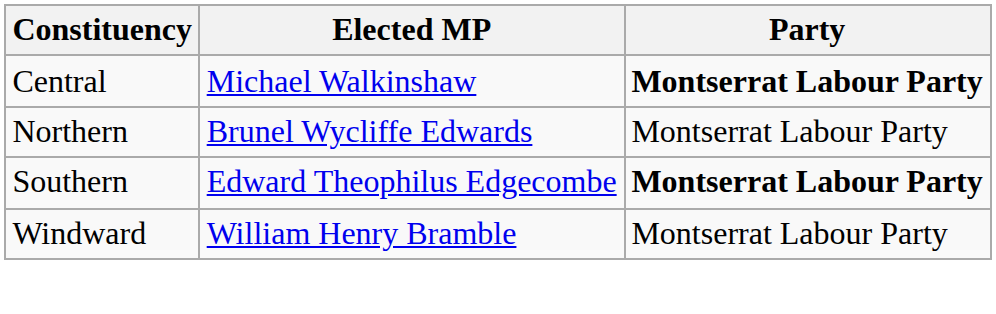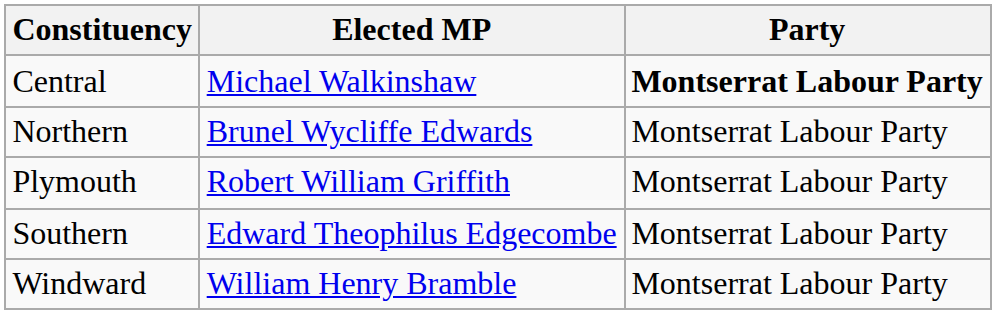 <table class=wikitable style=text-align:left>
 <tr>
 <th>Constituency</th>
 <th>Elected MP</th>
 <th>Party</th>
 </tr>
 <tr>
 <td>Central</td>
 <td><a href='#'>Michael Walkinshaw</a></td>
 <td><strong>Montserrat Labour Party</strong></td>
 </tr>
 <tr>
 <td>Northern</td>
 <td><a href='#'>Brunel Wycliffe Edwards</a></td>
 <td>Montserrat Labour Party</td>
 </tr>
 <tr>
+<td>Plymouth</td>
+<td><a href='#'>Robert William Griffith</a></td>
+<td>Montserrat Labour Party</td>
+</tr>
+<tr>
 <td>Southern</td>
 <td><a href='#'>Edward Theophilus Edgecombe</a></td>
-<td><strong>Montserrat Labour Party</strong></td>
+<td>Montserrat Labour Party</td>
 </tr>
 <tr>
 <td>Windward</td>
 <td><a href='#'>William Henry Bramble</a></td>
 <td>Montserrat Labour Party</td>
 </tr>
 </table>
